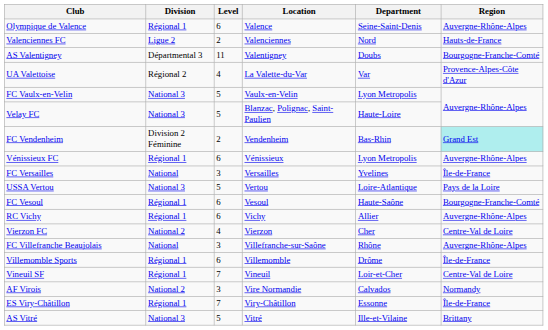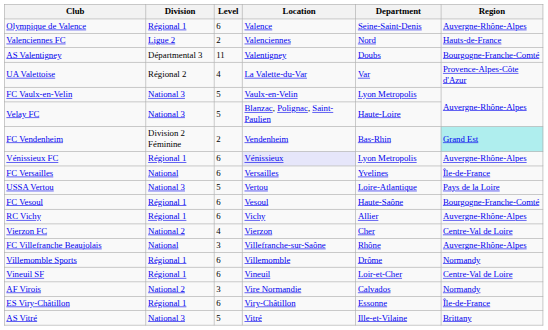 <table class="wikitable sortable" width=100% style="font-size:90%">
 <tr>
 <th width=25%>Club</th>
 <th width=12%>Division</th>
 <th width=5%>Level</th>
 <th width=20%>Location</th>
 <th width=15%>Department</th>
 <th width=18%>Region</th>
 </tr>
 <tr>
 <td><a href='#'>Olympique de Valence</a></td>
 <td><a href='#'>Régional 1</a></td>
 <td>6</td>
 <td><a href='#'>Valence</a></td>
 <td><a href='#'>Seine-Saint-Denis</a></td>
 <td><a href='#'>Auvergne-Rhône-Alpes</a></td>
 </tr>
 <tr>
 <td><a href='#'>Valenciennes FC</a></td>
 <td><a href='#'>Ligue 2</a></td>
 <td>2</td>
 <td><a href='#'>Valenciennes</a></td>
 <td><a href='#'>Nord</a></td>
 <td><a href='#'>Hauts-de-France</a></td>
 </tr>
 <tr>
 <td><a href='#'>AS Valentigney</a></td>
 <td>Départmental 3</td>
 <td>11</td>
 <td><a href='#'>Valentigney</a></td>
 <td><a href='#'>Doubs</a></td>
 <td><a href='#'>Bourgogne-Franche-Comté</a></td>
 </tr>
 <tr>
 <td><a href='#'>UA Valettoise</a></td>
 <td>Régional 2</td>
 <td>4</td>
 <td><a href='#'>La Valette-du-Var</a></td>
 <td><a href='#'>Var</a></td>
 <td><a href='#'>Provence-Alpes-Côte d'Azur</a></td>
 </tr>
 <tr>
 <td><a href='#'>FC Vaulx-en-Velin</a></td>
 <td><a href='#'>National 3</a></td>
 <td>5</td>
 <td><a href='#'>Vaulx-en-Velin</a></td>
 <td><a href='#'>Lyon Metropolis</a></td>
 <td rowspan="2"><a href='#'>Auvergne-Rhône-Alpes</a></td>
 </tr>
 <tr>
 <td><a href='#'>Velay FC</a></td>
 <td><a href='#'>National 3</a></td>
 <td>5</td>
 <td><a href='#'>Blanzac</a>, <a href='#'>Polignac</a>, <a href='#'>Saint-Paulien</a></td>
 <td><a href='#'>Haute-Loire</a></td>
 </tr>
 <tr>
 <td><a href='#'>FC Vendenheim</a></td>
 <td>Division 2 Féminine</td>
 <td>2</td>
 <td><a href='#'>Vendenheim</a></td>
 <td><a href='#'>Bas-Rhin</a></td>
 <td style="background: paleturquoise;"><a href='#'>Grand Est</a></td>
 </tr>
 <tr>
 <td><a href='#'>Vénissieux FC</a></td>
 <td><a href='#'>Régional 1</a></td>
 <td>6</td>
-<td><a href='#'>Vénissieux</a></td>
+<td style="background: lavender;"><a href='#'>Vénissieux</a></td>
 <td><a href='#'>Lyon Metropolis</a></td>
 <td><a href='#'>Auvergne-Rhône-Alpes</a></td>
 </tr>
 <tr>
 <td><a href='#'>FC Versailles</a></td>
 <td><a href='#'>National</a></td>
-<td>3</td>
+<td>6</td>
 <td><a href='#'>Versailles</a></td>
 <td><a href='#'>Yvelines</a></td>
 <td><a href='#'>Île-de-France</a></td>
 </tr>
 <tr>
 <td><a href='#'>USSA Vertou</a></td>
 <td><a href='#'>National 3</a></td>
 <td>5</td>
 <td><a href='#'>Vertou</a></td>
 <td><a href='#'>Loire-Atlantique</a></td>
 <td><a href='#'>Pays de la Loire</a></td>
 </tr>
 <tr>
 <td><a href='#'>FC Vesoul</a></td>
 <td><a href='#'>Régional 1</a></td>
 <td>6</td>
 <td><a href='#'>Vesoul</a></td>
 <td><a href='#'>Haute-Saône</a></td>
 <td><a href='#'>Bourgogne-Franche-Comté</a></td>
 </tr>
 <tr>
 <td><a href='#'>RC Vichy</a></td>
 <td><a href='#'>Régional 1</a></td>
 <td>6</td>
 <td><a href='#'>Vichy</a></td>
 <td><a href='#'>Allier</a></td>
 <td><a href='#'>Auvergne-Rhône-Alpes</a></td>
 </tr>
 <tr>
 <td><a href='#'>Vierzon FC</a></td>
 <td><a href='#'>National 2</a></td>
 <td>4</td>
 <td><a href='#'>Vierzon</a></td>
 <td><a href='#'>Cher</a></td>
 <td><a href='#'>Centre-Val de Loire</a></td>
 </tr>
 <tr>
 <td><a href='#'>FC Villefranche Beaujolais</a></td>
 <td><a href='#'>National</a></td>
 <td>3</td>
 <td><a href='#'>Villefranche-sur-Saône</a></td>
 <td><a href='#'>Rhône</a></td>
 <td><a href='#'>Auvergne-Rhône-Alpes</a></td>
 </tr>
 <tr>
 <td><a href='#'>Villemomble Sports</a></td>
 <td><a href='#'>Régional 1</a></td>
 <td>6</td>
 <td><a href='#'>Villemomble</a></td>
 <td><a href='#'>Drôme</a></td>
-<td><a href='#'>Île-de-France</a></td>
+<td><a href='#'>Normandy</a></td>
 </tr>
 <tr>
 <td><a href='#'>Vineuil SF</a></td>
 <td><a href='#'>Régional 1</a></td>
-<td>7</td>
+<td>6</td>
 <td><a href='#'>Vineuil</a></td>
 <td><a href='#'>Loir-et-Cher</a></td>
 <td><a href='#'>Centre-Val de Loire</a></td>
 </tr>
 <tr>
 <td><a href='#'>AF Virois</a></td>
 <td><a href='#'>National 2</a></td>
 <td>3</td>
 <td><a href='#'>Vire Normandie</a></td>
 <td><a href='#'>Calvados</a></td>
 <td><a href='#'>Normandy</a></td>
 </tr>
 <tr>
 <td><a href='#'>ES Viry-Châtillon</a></td>
 <td><a href='#'>Régional 1</a></td>
-<td>7</td>
+<td>6</td>
 <td><a href='#'>Viry-Châtillon</a></td>
 <td><a href='#'>Essonne</a></td>
 <td><a href='#'>Île-de-France</a></td>
 </tr>
 <tr>
 <td><a href='#'>AS Vitré</a></td>
 <td><a href='#'>National 3</a></td>
 <td>5</td>
 <td><a href='#'>Vitré</a></td>
 <td><a href='#'>Ille-et-Vilaine</a></td>
 <td><a href='#'>Brittany</a></td>
 </tr>
 </table>
